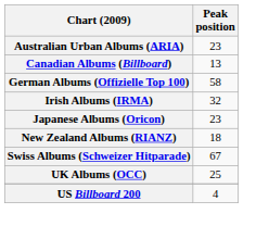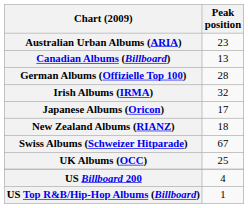 <table class="wikitable sortable plainrowheaders">
 <tr>
 <th>Chart (2009)</th>
 <th>Peak<br>position</th>
 </tr>
 <tr>
 <th scope="row">Australian Urban Albums (<a href='#'>ARIA</a>)</th>
 <td style="text-align:center;">23</td>
 </tr>
 <tr>
 <th scope="row"><a href='#'>Canadian Albums</a> (<em><a href='#'>Billboard</a></em>)</th>
 <td style="text-align:center;">13</td>
 </tr>
 <tr>
 <th scope="row">German Albums (<a href='#'>Offizielle Top 100</a>)</th>
-<td style="text-align:center;">58</td>
+<td style="text-align:center;">28</td>
 </tr>
 <tr>
 <th scope="row">Irish Albums (<a href='#'>IRMA</a>)</th>
 <td style="text-align:center;">32</td>
 </tr>
 <tr>
 <th scope="row">Japanese Albums (<a href='#'>Oricon</a>)</th>
-<td style="text-align:center;">23</td>
+<td style="text-align:center;">17</td>
 </tr>
 <tr>
 <th scope="row">New Zealand Albums (<a href='#'>RIANZ</a>)</th>
 <td style="text-align:center;">18</td>
 </tr>
 <tr>
 <th scope="row">Swiss Albums (<a href='#'>Schweizer Hitparade</a>)</th>
 <td style="text-align:center;">67</td>
 </tr>
 <tr>
 <th scope="row">UK Albums (<a href='#'>OCC</a>)</th>
 <td style="text-align:center;">25</td>
 </tr>
 <tr>
 </tr>
 <tr>
 <th scope="row">US <a href='#'><em>Billboard</em> 200</a></th>
 <td style="text-align:center;">4</td>
 </tr>
+<tr>
+<th scope="row">US <a href='#'>Top R&B/Hip-Hop Albums</a> (<em><a href='#'>Billboard</a></em>)</th>
+<td style="text-align:center;">1</td>
+</tr>
 </table>
